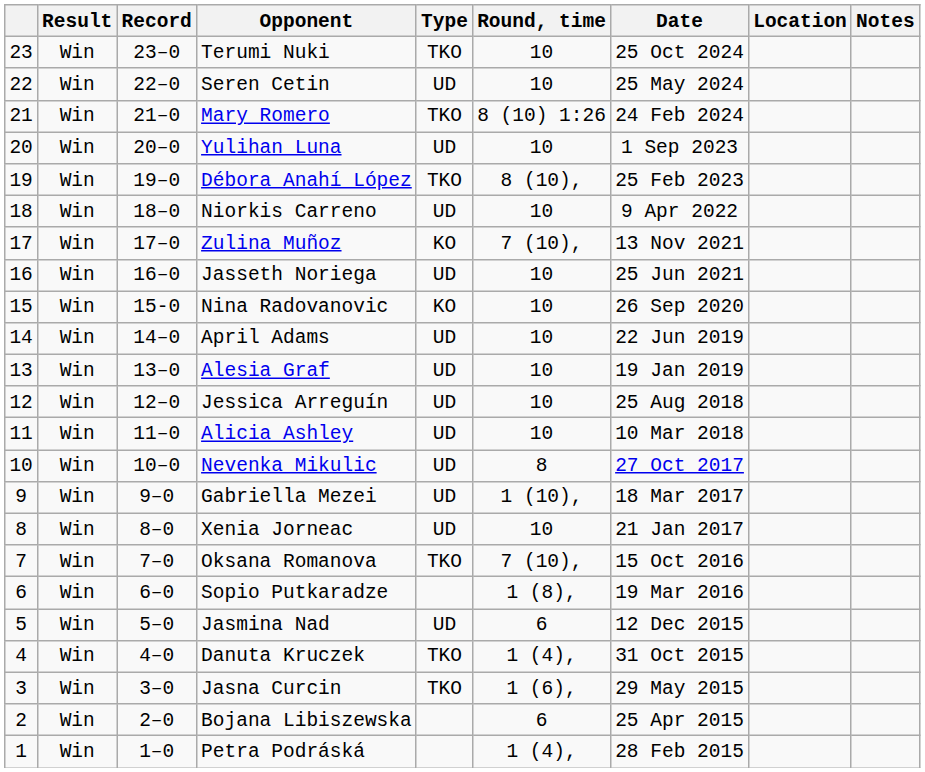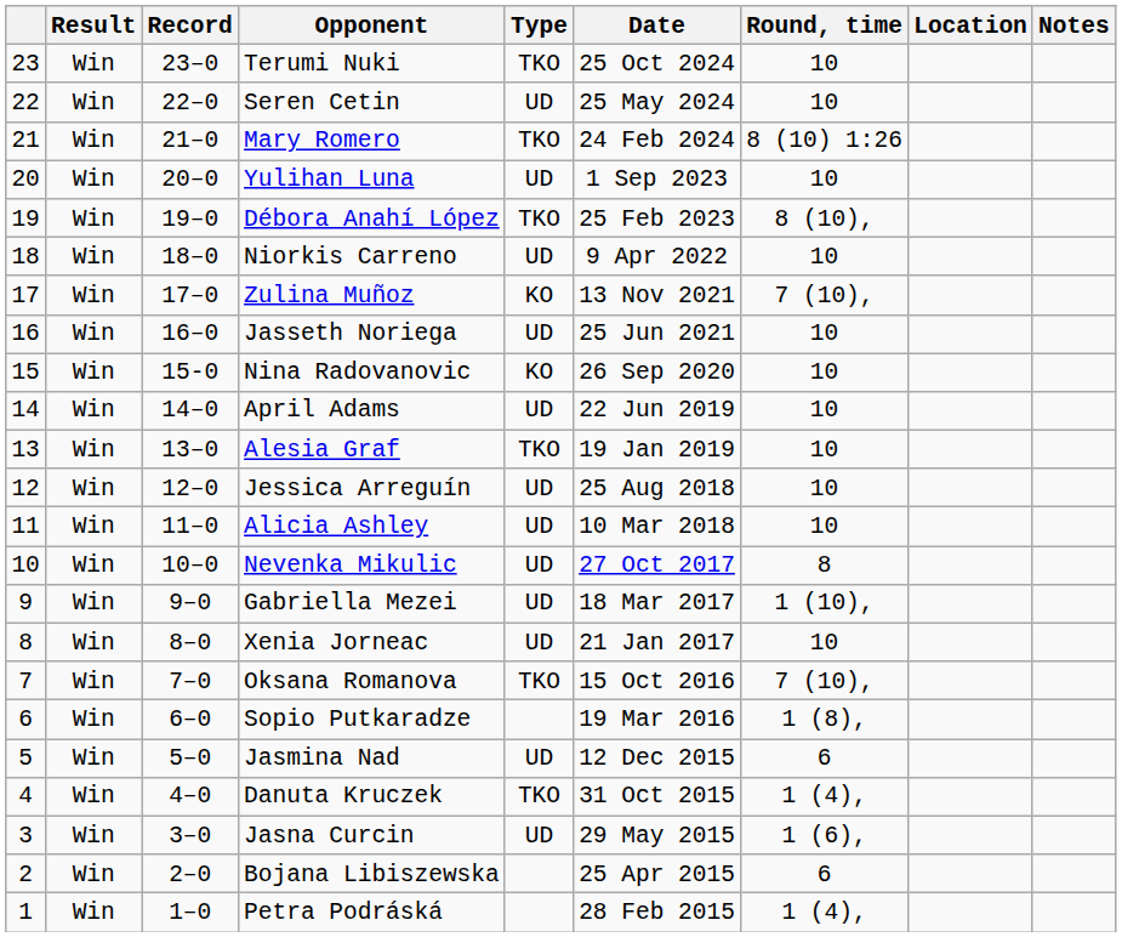 <table class=wikitable style=text-align:center>
 <tr>
 <th></th>
 <th>Result</th>
 <th>Record</th>
 <th>Opponent</th>
 <th>Type</th>
+<th>Date</th>
 <th>Round, time</th>
-<th>Date</th>
 <th>Location</th>
 <th>Notes</th>
 </tr>
 <tr>
 <td>23</td>
 <td>Win</td>
 <td>23–0</td>
 <td align=left>Terumi Nuki</td>
 <td>TKO</td>
+<td>25 Oct 2024</td>
 <td>10</td>
-<td>25 Oct 2024</td>
 <td align=left></td>
 <td align=left></td>
 </tr>
 <tr>
 <td>22</td>
 <td>Win</td>
 <td>22–0</td>
 <td align=left>Seren Cetin</td>
 <td>UD</td>
+<td>25 May 2024</td>
 <td>10</td>
-<td>25 May 2024</td>
 <td align=left></td>
 <td align=left></td>
 </tr>
 <tr>
 <td>21</td>
 <td>Win</td>
 <td>21–0</td>
 <td align=left><a href='#'>Mary Romero</a></td>
 <td>TKO</td>
+<td>24 Feb 2024</td>
 <td>8 (10) 1:26</td>
-<td>24 Feb 2024</td>
 <td align=left></td>
 <td align=left></td>
 </tr>
 <tr>
 <td>20</td>
 <td>Win</td>
 <td>20–0</td>
 <td align=left><a href='#'>Yulihan Luna</a></td>
 <td>UD</td>
+<td>1 Sep 2023</td>
 <td>10</td>
-<td>1 Sep 2023</td>
 <td align=left></td>
 <td align=left></td>
 </tr>
 <tr>
 <td>19</td>
 <td>Win</td>
 <td>19–0</td>
 <td align=left><a href='#'>Débora Anahí López</a></td>
 <td>TKO</td>
+<td>25 Feb 2023</td>
 <td>8 (10), </td>
-<td>25 Feb 2023</td>
 <td align=left></td>
 <td align=left></td>
 </tr>
 <tr>
 <td>18</td>
 <td>Win</td>
 <td>18–0</td>
 <td align=left>Niorkis Carreno</td>
 <td>UD</td>
+<td>9 Apr 2022</td>
 <td>10</td>
-<td>9 Apr 2022</td>
 <td align=left></td>
 <td align=left></td>
 </tr>
 <tr>
 <td>17</td>
 <td>Win</td>
 <td>17–0</td>
 <td align=left><a href='#'>Zulina Muñoz</a></td>
 <td>KO</td>
+<td>13 Nov 2021</td>
 <td>7 (10), </td>
-<td>13 Nov 2021</td>
 <td align=left></td>
 <td align=left></td>
 </tr>
 <tr>
 <td>16</td>
 <td>Win</td>
 <td>16–0</td>
 <td align=left>Jasseth Noriega</td>
 <td>UD</td>
+<td>25 Jun 2021</td>
 <td>10</td>
-<td>25 Jun 2021</td>
 <td align=left></td>
 <td align=left></td>
 </tr>
 <tr>
 <td>15</td>
 <td>Win</td>
 <td>15-0</td>
 <td align=left>Nina Radovanovic</td>
 <td>KO</td>
+<td>26 Sep 2020</td>
 <td>10</td>
-<td>26 Sep 2020</td>
 <td align=left></td>
 <td align=left></td>
 </tr>
 <tr>
 <td>14</td>
 <td>Win</td>
 <td>14–0</td>
 <td align=left>April Adams</td>
 <td>UD</td>
+<td>22 Jun 2019</td>
 <td>10</td>
-<td>22 Jun 2019</td>
 <td align=left></td>
 <td align=left></td>
 </tr>
 <tr>
 <td>13</td>
 <td>Win</td>
 <td>13–0</td>
 <td align=left><a href='#'>Alesia Graf</a></td>
-<td>UD</td>
+<td>TKO</td>
+<td>19 Jan 2019</td>
 <td>10</td>
-<td>19 Jan 2019</td>
 <td align=left></td>
 <td align=left></td>
 </tr>
 <tr>
 <td>12</td>
 <td>Win</td>
 <td>12–0</td>
 <td align=left>Jessica Arreguín</td>
 <td>UD</td>
+<td>25 Aug 2018</td>
 <td>10</td>
-<td>25 Aug 2018</td>
 <td align=left></td>
 <td align=left></td>
 </tr>
 <tr>
 <td>11</td>
 <td>Win</td>
 <td>11–0</td>
 <td align=left><a href='#'>Alicia Ashley</a></td>
 <td>UD</td>
+<td>10 Mar 2018</td>
 <td>10</td>
-<td>10 Mar 2018</td>
 <td align=left></td>
 <td align=left></td>
 </tr>
 <tr>
 <td>10</td>
 <td>Win</td>
 <td>10–0</td>
 <td align=left><a href='#'>Nevenka Mikulic</a></td>
 <td>UD</td>
+<td><a href='#'>27 Oct 2017</a></td>
 <td>8</td>
-<td><a href='#'>27 Oct 2017</a></td>
 <td align=left></td>
 <td align=left></td>
 </tr>
 <tr>
 <td>9</td>
 <td>Win</td>
 <td>9–0</td>
 <td align=left>Gabriella Mezei</td>
 <td>UD</td>
+<td>18 Mar 2017</td>
 <td>1 (10), </td>
-<td>18 Mar 2017</td>
 <td align=left></td>
 <td align=left></td>
 </tr>
 <tr>
 <td>8</td>
 <td>Win</td>
 <td>8–0</td>
 <td align=left>Xenia Jorneac</td>
 <td>UD</td>
+<td>21 Jan 2017</td>
 <td>10</td>
-<td>21 Jan 2017</td>
 <td align=left></td>
 <td align=left></td>
 </tr>
 <tr>
 <td>7</td>
 <td>Win</td>
 <td>7–0</td>
 <td align=left>Oksana Romanova</td>
 <td>TKO</td>
+<td>15 Oct 2016</td>
 <td>7 (10), </td>
-<td>15 Oct 2016</td>
 <td align=left></td>
 <td align=left></td>
 </tr>
 <tr>
 <td>6</td>
 <td>Win</td>
 <td>6–0</td>
 <td align=left>Sopio Putkaradze</td>
 <td></td>
+<td>19 Mar 2016</td>
 <td>1 (8), </td>
-<td>19 Mar 2016</td>
 <td align=left></td>
 <td align=left></td>
 </tr>
 <tr>
 <td>5</td>
 <td>Win</td>
 <td>5–0</td>
 <td align=left>Jasmina Nad</td>
 <td>UD</td>
+<td>12 Dec 2015</td>
 <td>6</td>
-<td>12 Dec 2015</td>
 <td align=left></td>
 <td align=left></td>
 </tr>
 <tr>
 <td>4</td>
 <td>Win</td>
 <td>4–0</td>
 <td align=left>Danuta Kruczek</td>
 <td>TKO</td>
+<td>31 Oct 2015</td>
 <td>1 (4), </td>
-<td>31 Oct 2015</td>
 <td align=left></td>
 <td align=left></td>
 </tr>
 <tr>
 <td>3</td>
 <td>Win</td>
 <td>3–0</td>
 <td align=left>Jasna Curcin</td>
-<td>TKO</td>
+<td>UD</td>
+<td>29 May 2015</td>
 <td>1 (6), </td>
-<td>29 May 2015</td>
 <td align=left></td>
 <td align=left></td>
 </tr>
 <tr>
 <td>2</td>
 <td>Win</td>
 <td>2–0</td>
 <td align=left>Bojana Libiszewska</td>
 <td></td>
+<td>25 Apr 2015</td>
 <td>6</td>
-<td>25 Apr 2015</td>
 <td align=left></td>
 <td align=left></td>
 </tr>
 <tr>
 <td>1</td>
 <td>Win</td>
 <td>1–0</td>
 <td align=left>Petra Podráská</td>
 <td></td>
+<td>28 Feb 2015</td>
 <td>1 (4), </td>
-<td>28 Feb 2015</td>
 <td align=left></td>
 <td align=left></td>
 </tr>
 </table>
